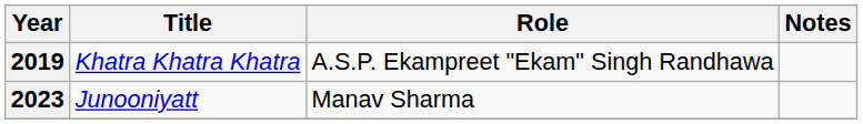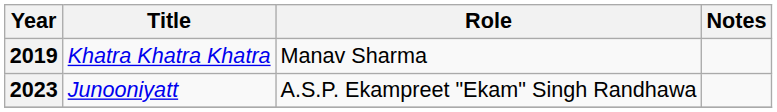 <table class="wikitable plainrowheaders sortable">
 <tr>
 <th scope="col">Year</th>
 <th scope="col">Title</th>
 <th scope="col">Role</th>
 <th scope="col" class="unsortable">Notes</th>
 </tr>
 <tr>
 <th scope="row">2019</th>
 <td><em><a href='#'>Khatra Khatra Khatra</a></em></td>
-<td>A.S.P. Ekampreet "Ekam" Singh Randhawa</td>
+<td>Manav Sharma</td>
 <td></td>
 </tr>
 <tr>
 <th scope="row">2023</th>
 <td><em><a href='#'>Junooniyatt</a></em></td>
-<td>Manav Sharma</td>
+<td>A.S.P. Ekampreet "Ekam" Singh Randhawa</td>
 <td></td>
 </tr>
 <tr>
 </tr>
 </table>
